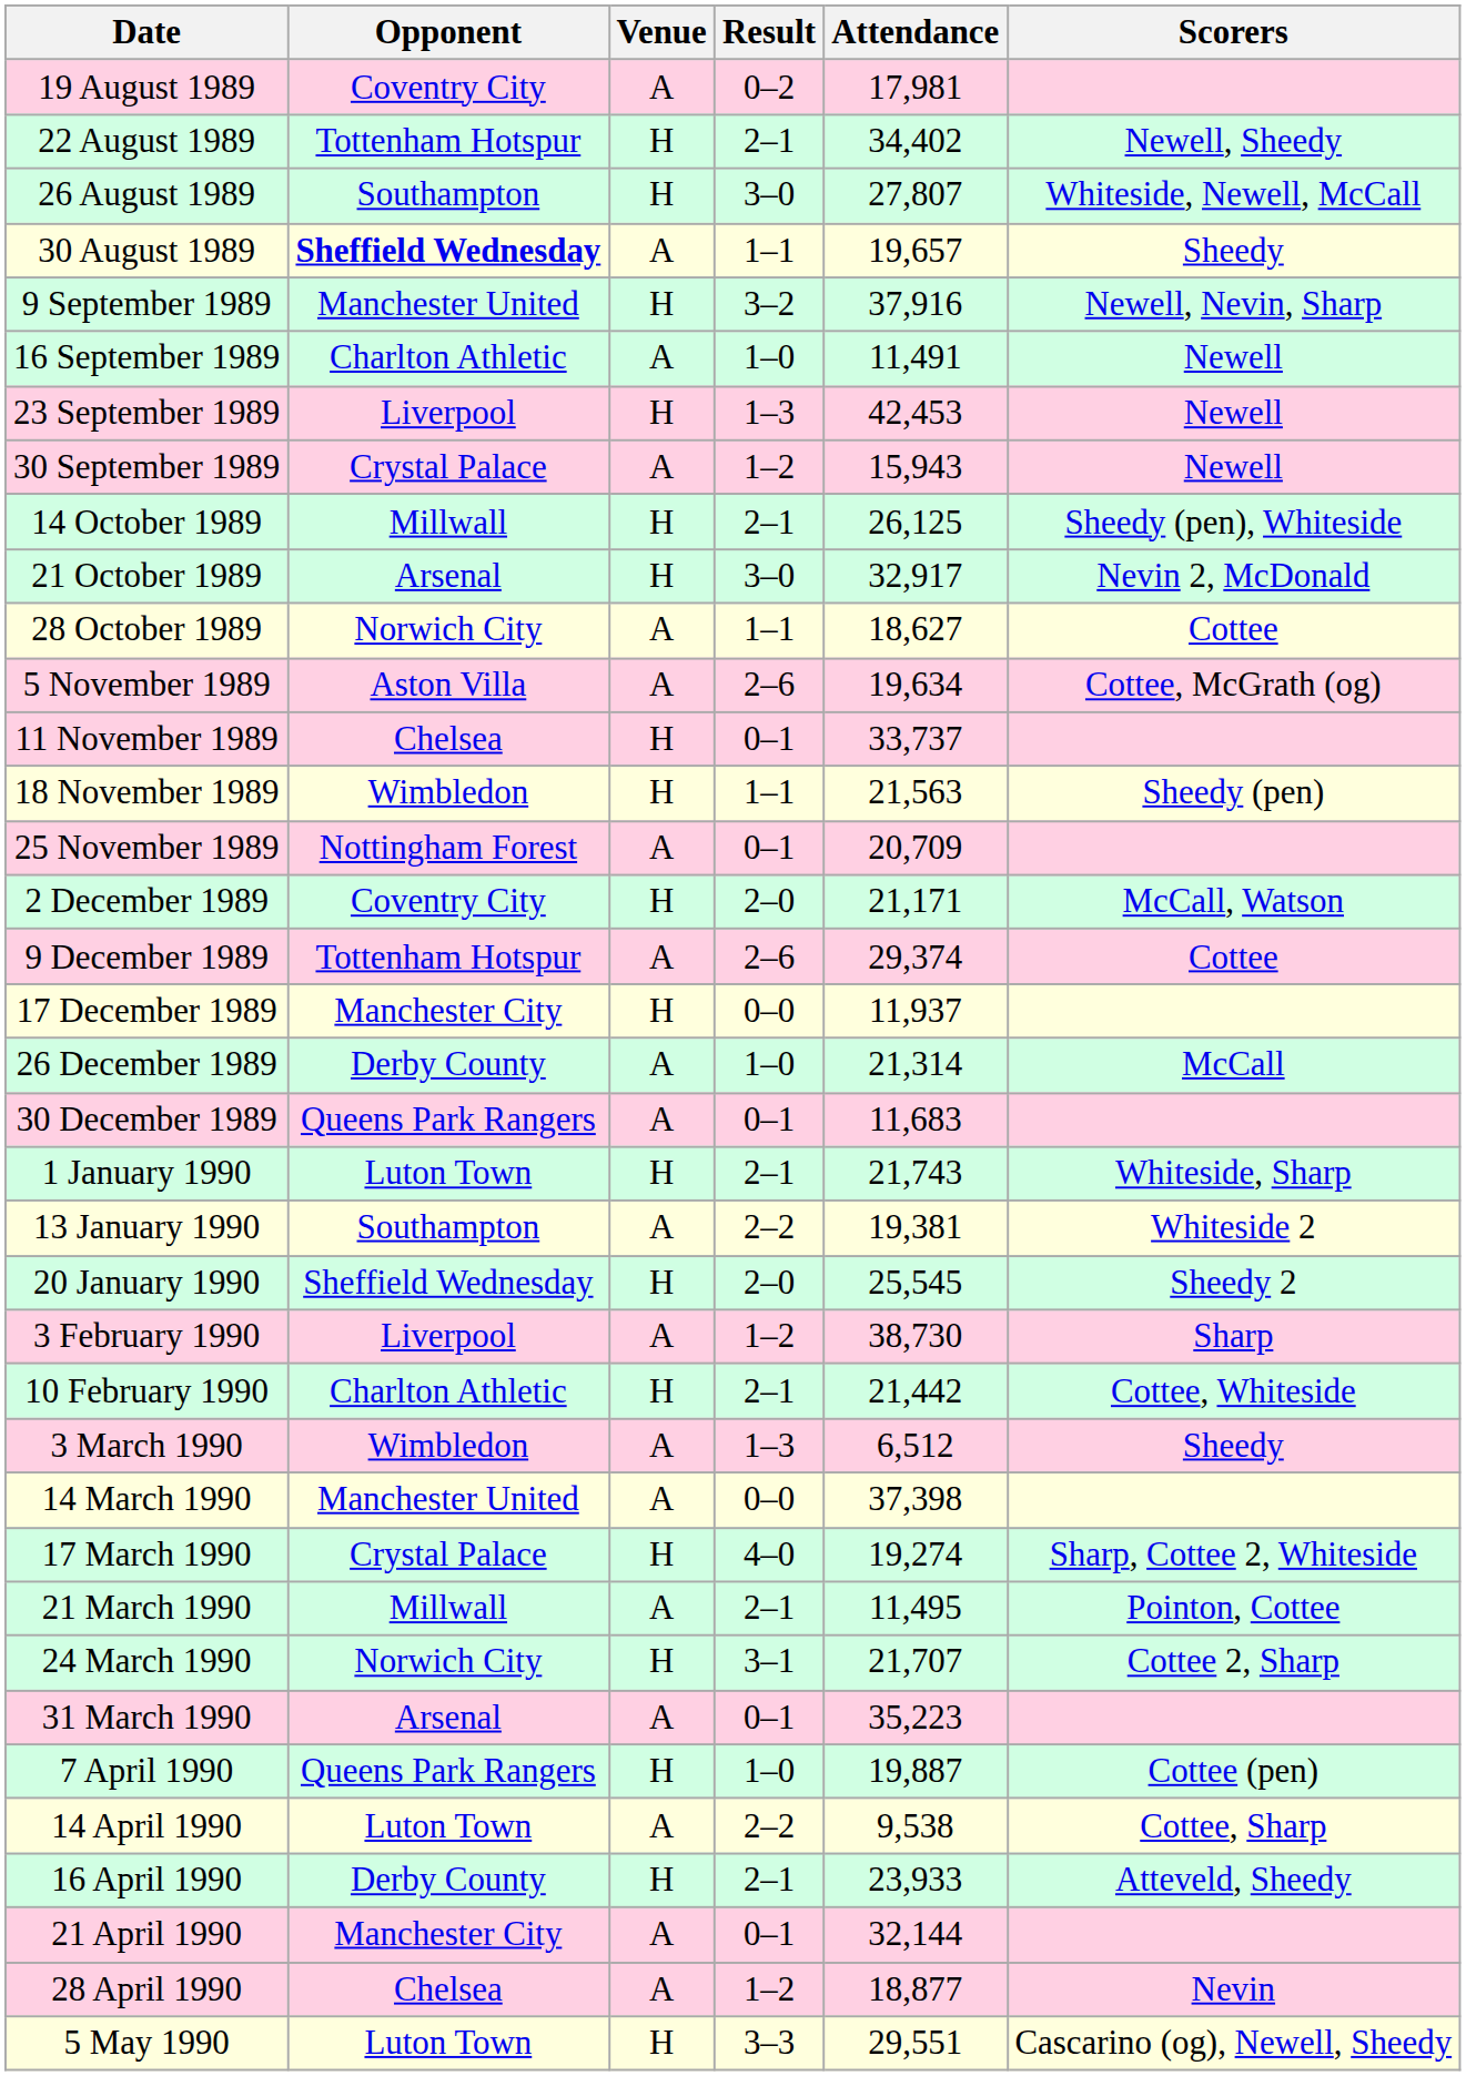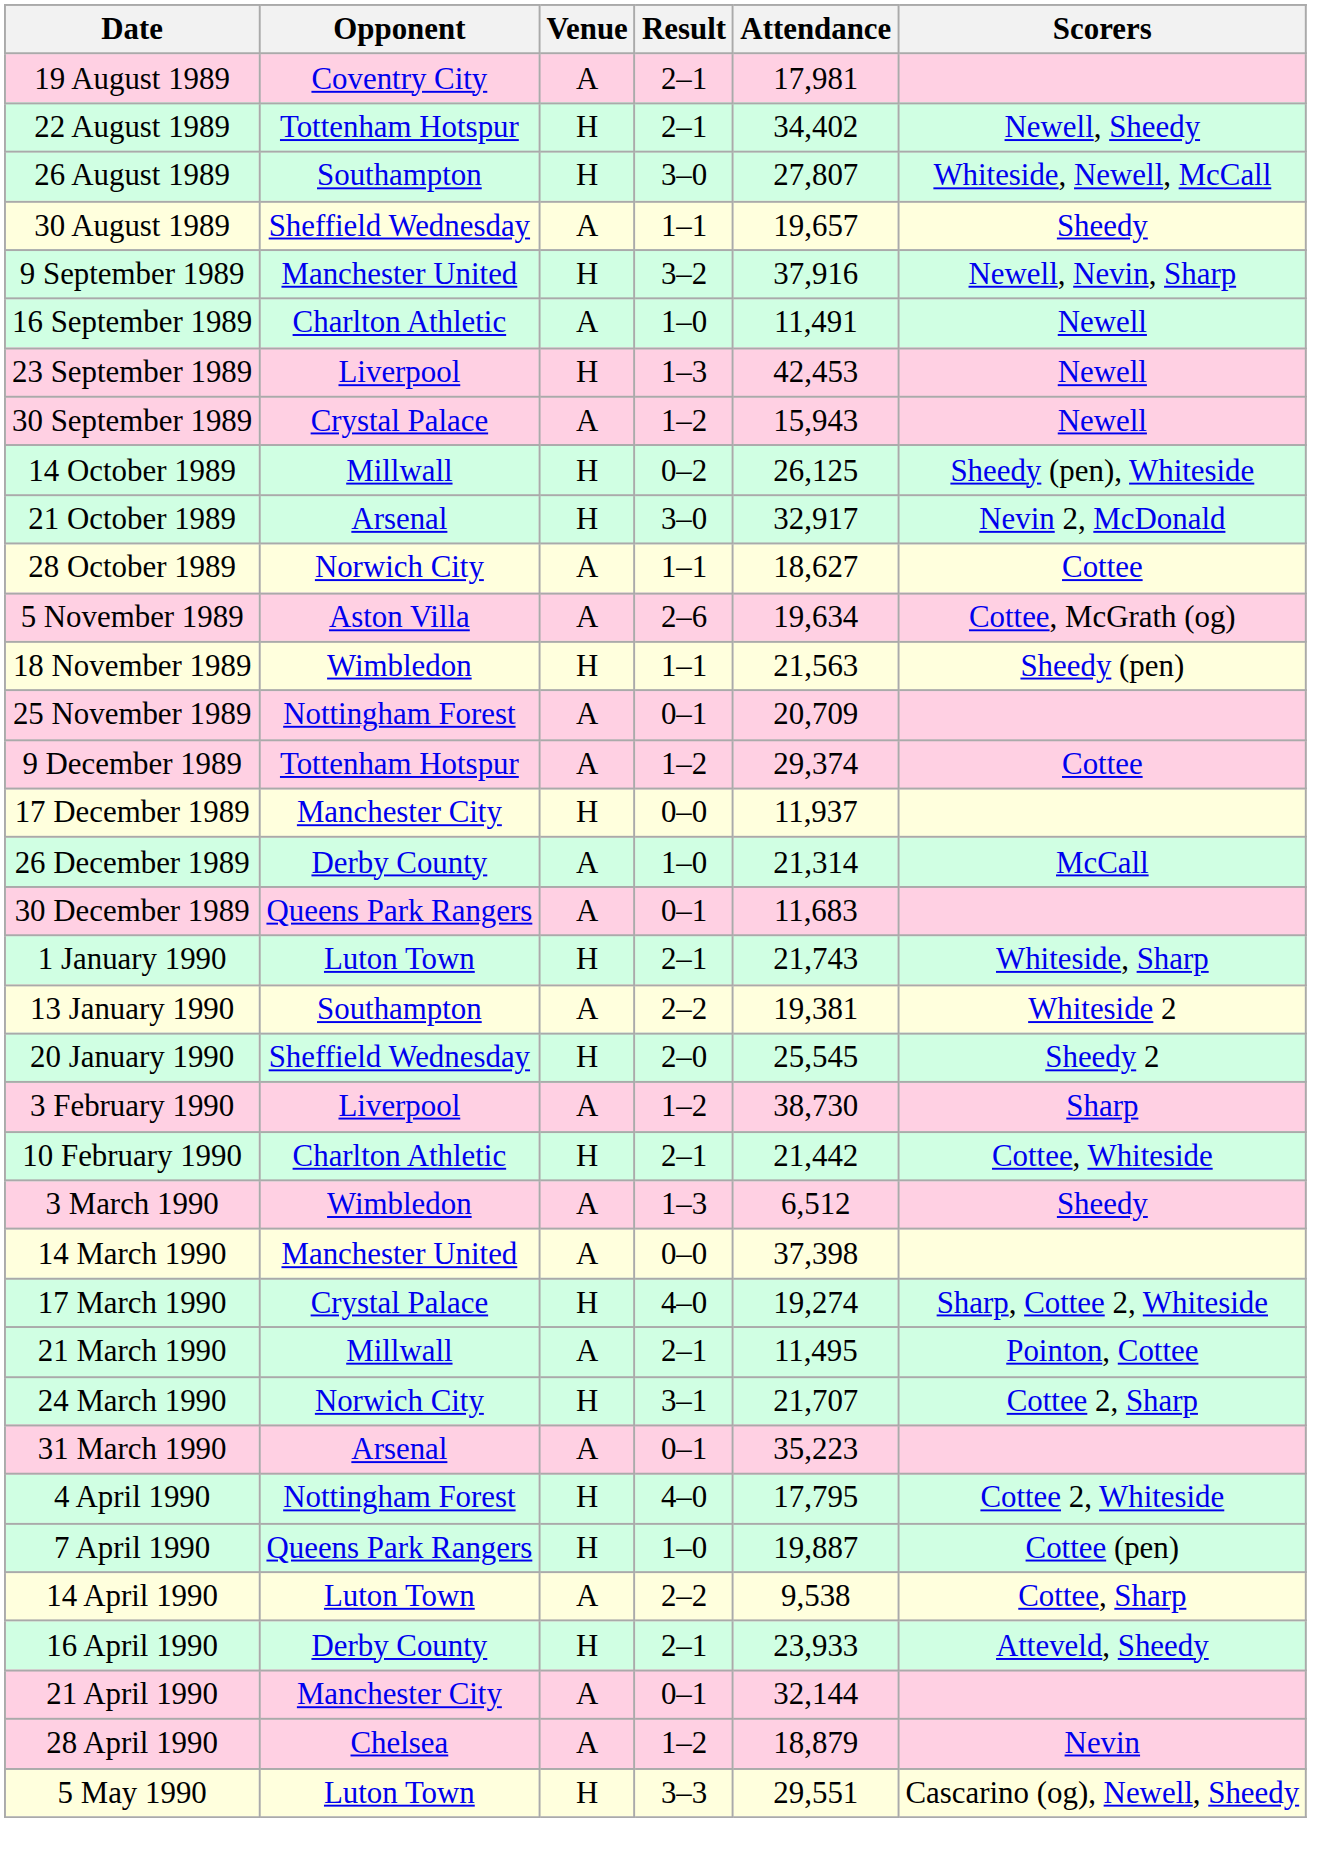 <table class="wikitable sortable" style="font-size:100%; text-align:center">
 <tr>
 <th>Date</th>
 <th>Opponent</th>
 <th>Venue</th>
 <th>Result</th>
 <th>Attendance</th>
 <th>Scorers</th>
 </tr>
 <tr style="background-color: #ffd0e3;">
 <td>19 August 1989</td>
 <td><a href='#'>Coventry City</a></td>
 <td>A</td>
-<td>0–2</td>
+<td>2–1</td>
 <td>17,981</td>
 <td></td>
 </tr>
 <tr style="background-color: #d0ffe3;">
 <td>22 August 1989</td>
 <td><a href='#'>Tottenham Hotspur</a></td>
 <td>H</td>
 <td>2–1</td>
 <td>34,402</td>
 <td><a href='#'>Newell</a>, <a href='#'>Sheedy</a></td>
 </tr>
 <tr style="background-color: #d0ffe3;">
 <td>26 August 1989</td>
 <td><a href='#'>Southampton</a></td>
 <td>H</td>
 <td>3–0</td>
 <td>27,807</td>
 <td><a href='#'>Whiteside</a>, <a href='#'>Newell</a>,  <a href='#'>McCall</a></td>
 </tr>
 <tr style="background-color: #ffffdd;">
 <td>30 August 1989</td>
-<td><strong><a href='#'>Sheffield Wednesday</a></strong></td>
+<td><a href='#'>Sheffield Wednesday</a></td>
 <td>A</td>
 <td>1–1</td>
 <td>19,657</td>
 <td><a href='#'>Sheedy</a></td>
 </tr>
 <tr style="background-color: #d0ffe3;">
 <td>9 September 1989</td>
 <td><a href='#'>Manchester United</a></td>
 <td>H</td>
 <td>3–2</td>
 <td>37,916</td>
 <td><a href='#'>Newell</a>, <a href='#'>Nevin</a>,  <a href='#'>Sharp</a></td>
 </tr>
 <tr style="background-color: #d0ffe3;">
 <td>16 September 1989</td>
 <td><a href='#'>Charlton Athletic</a></td>
 <td>A</td>
 <td>1–0</td>
 <td>11,491</td>
 <td><a href='#'>Newell</a></td>
 </tr>
 <tr style="background-color: #ffd0e3;">
 <td>23 September 1989</td>
 <td><a href='#'>Liverpool</a></td>
 <td>H</td>
 <td>1–3</td>
 <td>42,453</td>
 <td><a href='#'>Newell</a></td>
 </tr>
 <tr style="background-color: #ffd0e3;">
 <td>30 September 1989</td>
 <td><a href='#'>Crystal Palace</a></td>
 <td>A</td>
 <td>1–2</td>
 <td>15,943</td>
 <td><a href='#'>Newell</a></td>
 </tr>
 <tr style="background-color: #d0ffe3;">
 <td>14 October 1989</td>
 <td><a href='#'>Millwall</a></td>
 <td>H</td>
-<td>2–1</td>
+<td>0–2</td>
 <td>26,125</td>
 <td><a href='#'>Sheedy</a> (pen), <a href='#'>Whiteside</a></td>
 </tr>
 <tr style="background-color: #d0ffe3;">
 <td>21 October 1989</td>
 <td><a href='#'>Arsenal</a></td>
 <td>H</td>
 <td>3–0</td>
 <td>32,917</td>
 <td><a href='#'>Nevin</a> 2, <a href='#'>McDonald</a></td>
 </tr>
 <tr style="background-color: #ffffdd;">
 <td>28 October 1989</td>
 <td><a href='#'>Norwich City</a></td>
 <td>A</td>
 <td>1–1</td>
 <td>18,627</td>
 <td><a href='#'>Cottee</a></td>
 </tr>
 <tr style="background-color: #ffd0e3;">
 <td>5 November 1989</td>
 <td><a href='#'>Aston Villa</a></td>
 <td>A</td>
 <td>2–6</td>
 <td>19,634</td>
 <td><a href='#'>Cottee</a>,  McGrath (og)</td>
 </tr>
-<tr style="background-color: #ffd0e3;">
-<td>11 November 1989</td>
-<td><a href='#'>Chelsea</a></td>
-<td>H</td>
-<td>0–1</td>
-<td>33,737</td>
-<td></td>
-</tr>
 <tr style="background-color: #ffffdd;">
 <td>18 November 1989</td>
 <td><a href='#'>Wimbledon</a></td>
 <td>H</td>
 <td>1–1</td>
 <td>21,563</td>
 <td><a href='#'>Sheedy</a> (pen)</td>
 </tr>
 <tr style="background-color: #ffd0e3;">
 <td>25 November 1989</td>
 <td><a href='#'>Nottingham Forest</a></td>
 <td>A</td>
 <td>0–1</td>
 <td>20,709</td>
 <td></td>
 </tr>
-<tr style="background-color: #d0ffe3;">
-<td>2 December 1989</td>
-<td><a href='#'>Coventry City</a></td>
-<td>H</td>
-<td>2–0</td>
-<td>21,171</td>
-<td><a href='#'>McCall</a>, <a href='#'>Watson</a></td>
-</tr>
 <tr style="background-color: #ffd0e3;">
 <td>9 December 1989</td>
 <td><a href='#'>Tottenham Hotspur</a></td>
 <td>A</td>
-<td>2–6</td>
+<td>1–2</td>
 <td>29,374</td>
 <td><a href='#'>Cottee</a></td>
 </tr>
 <tr style="background-color: #ffffdd;">
 <td>17 December 1989</td>
 <td><a href='#'>Manchester City</a></td>
 <td>H</td>
 <td>0–0</td>
 <td>11,937</td>
 <td></td>
 </tr>
 <tr style="background-color: #d0ffe3;">
 <td>26 December 1989</td>
 <td><a href='#'>Derby County</a></td>
 <td>A</td>
 <td>1–0</td>
 <td>21,314</td>
 <td><a href='#'>McCall</a></td>
 </tr>
 <tr style="background-color: #ffd0e3;">
 <td>30 December 1989</td>
 <td><a href='#'>Queens Park Rangers</a></td>
 <td>A</td>
 <td>0–1</td>
 <td>11,683</td>
 <td></td>
 </tr>
 <tr style="background-color: #d0ffe3;">
 <td>1 January 1990</td>
 <td><a href='#'>Luton Town</a></td>
 <td>H</td>
 <td>2–1</td>
 <td>21,743</td>
 <td><a href='#'>Whiteside</a>, <a href='#'>Sharp</a></td>
 </tr>
 <tr style="background-color: #ffffdd;">
 <td>13 January 1990</td>
 <td><a href='#'>Southampton</a></td>
 <td>A</td>
 <td>2–2</td>
 <td>19,381</td>
 <td><a href='#'>Whiteside</a> 2</td>
 </tr>
 <tr style="background-color: #d0ffe3;">
 <td>20 January 1990</td>
 <td><a href='#'>Sheffield Wednesday</a></td>
 <td>H</td>
 <td>2–0</td>
 <td>25,545</td>
 <td><a href='#'>Sheedy</a> 2</td>
 </tr>
 <tr style="background-color: #ffd0e3;">
 <td>3 February 1990</td>
 <td><a href='#'>Liverpool</a></td>
 <td>A</td>
 <td>1–2</td>
 <td>38,730</td>
 <td><a href='#'>Sharp</a></td>
 </tr>
 <tr style="background-color: #d0ffe3;">
 <td>10 February 1990</td>
 <td><a href='#'>Charlton Athletic</a></td>
 <td>H</td>
 <td>2–1</td>
 <td>21,442</td>
 <td><a href='#'>Cottee</a>, <a href='#'>Whiteside</a></td>
 </tr>
 <tr style="background-color: #ffd0e3;">
 <td>3 March 1990</td>
 <td><a href='#'>Wimbledon</a></td>
 <td>A</td>
 <td>1–3</td>
 <td>6,512</td>
 <td><a href='#'>Sheedy</a></td>
 </tr>
 <tr style="background-color: #ffffdd;">
 <td>14 March 1990</td>
 <td><a href='#'>Manchester United</a></td>
 <td>A</td>
 <td>0–0</td>
 <td>37,398</td>
 <td></td>
 </tr>
 <tr style="background-color: #d0ffe3;">
 <td>17 March 1990</td>
 <td><a href='#'>Crystal Palace</a></td>
 <td>H</td>
 <td>4–0</td>
 <td>19,274</td>
 <td><a href='#'>Sharp</a>, <a href='#'>Cottee</a> 2,  <a href='#'>Whiteside</a></td>
 </tr>
 <tr style="background-color: #d0ffe3;">
 <td>21 March 1990</td>
 <td><a href='#'>Millwall</a></td>
 <td>A</td>
 <td>2–1</td>
 <td>11,495</td>
 <td><a href='#'>Pointon</a>, <a href='#'>Cottee</a></td>
 </tr>
 <tr style="background-color: #d0ffe3;">
 <td>24 March 1990</td>
 <td><a href='#'>Norwich City</a></td>
 <td>H</td>
 <td>3–1</td>
 <td>21,707</td>
 <td><a href='#'>Cottee</a> 2,  <a href='#'>Sharp</a></td>
 </tr>
 <tr style="background-color: #ffd0e3;">
 <td>31 March 1990</td>
 <td><a href='#'>Arsenal</a></td>
 <td>A</td>
 <td>0–1</td>
 <td>35,223</td>
 <td></td>
 </tr>
 <tr style="background-color: #d0ffe3;">
+<td>4 April 1990</td>
+<td><a href='#'>Nottingham Forest</a></td>
+<td>H</td>
+<td>4–0</td>
+<td>17,795</td>
+<td><a href='#'>Cottee</a> 2,  <a href='#'>Whiteside</a></td>
+</tr>
+<tr style="background-color: #d0ffe3;">
 <td>7 April 1990</td>
 <td><a href='#'>Queens Park Rangers</a></td>
 <td>H</td>
 <td>1–0</td>
 <td>19,887</td>
 <td><a href='#'>Cottee</a> (pen)</td>
 </tr>
 <tr style="background-color: #ffffdd;">
 <td>14 April 1990</td>
 <td><a href='#'>Luton Town</a></td>
 <td>A</td>
 <td>2–2</td>
 <td>9,538</td>
 <td><a href='#'>Cottee</a>, <a href='#'>Sharp</a></td>
 </tr>
 <tr style="background-color: #d0ffe3;">
 <td>16 April 1990</td>
 <td><a href='#'>Derby County</a></td>
 <td>H</td>
 <td>2–1</td>
 <td>23,933</td>
 <td><a href='#'>Atteveld</a>, <a href='#'>Sheedy</a></td>
 </tr>
 <tr style="background-color: #ffd0e3;">
 <td>21 April 1990</td>
 <td><a href='#'>Manchester City</a></td>
 <td>A</td>
 <td>0–1</td>
 <td>32,144</td>
 <td></td>
 </tr>
 <tr style="background-color: #ffd0e3;">
 <td>28 April 1990</td>
 <td><a href='#'>Chelsea</a></td>
 <td>A</td>
 <td>1–2</td>
-<td>18,877</td>
+<td>18,879</td>
 <td><a href='#'>Nevin</a></td>
 </tr>
 <tr style="background-color: #ffffdd;">
 <td>5 May 1990</td>
 <td><a href='#'>Luton Town</a></td>
 <td>H</td>
 <td>3–3</td>
 <td>29,551</td>
 <td>Cascarino (og), <a href='#'>Newell</a>, <a href='#'>Sheedy</a></td>
 </tr>
 </table>
